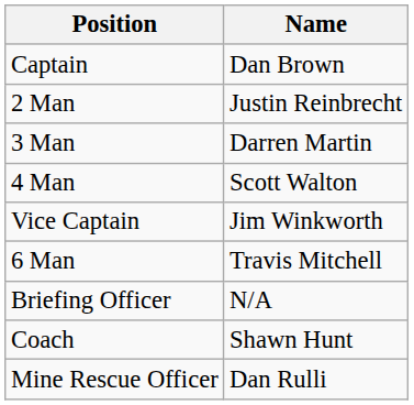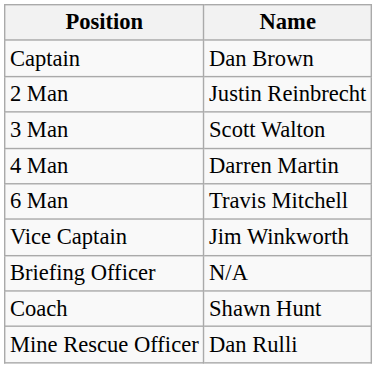 <table class="wikitable">
 <tr>
 <th>Position</th>
 <th>Name</th>
 </tr>
 <tr>
 <td>Captain</td>
 <td>Dan Brown</td>
 </tr>
 <tr>
 <td>2 Man</td>
 <td>Justin Reinbrecht</td>
 </tr>
 <tr>
 <td>3 Man</td>
+<td>Scott Walton</td>
+</tr>
+<tr>
+<td>4 Man</td>
 <td>Darren Martin</td>
 </tr>
 <tr>
-<td>4 Man</td>
-<td>Scott Walton</td>
+<td>6 Man</td>
+<td>Travis Mitchell</td>
 </tr>
 <tr>
 <td>Vice Captain</td>
 <td>Jim Winkworth</td>
-</tr>
-<tr>
-<td>6 Man</td>
-<td>Travis Mitchell</td>
 </tr>
 <tr>
 <td>Briefing Officer</td>
 <td>N/A</td>
 </tr>
 <tr>
 <td>Coach</td>
 <td>Shawn Hunt</td>
 </tr>
 <tr>
 <td>Mine Rescue Officer</td>
 <td>Dan Rulli</td>
 </tr>
 </table>
